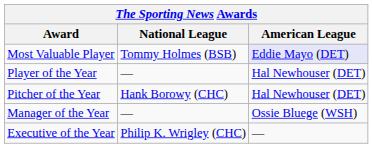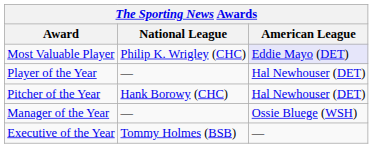 <table class="wikitable">
 <tr>
 <th colspan="3"><em><a href='#'>The Sporting News</a></em> <a href='#'>Awards</a></th>
 </tr>
 <tr>
 <th>Award</th>
 <th>National League</th>
 <th>American League</th>
 </tr>
 <tr>
 <td><a href='#'>Most Valuable Player</a></td>
-<td><a href='#'>Tommy Holmes</a> (<a href='#'>BSB</a>)</td>
+<td><a href='#'>Philip K. Wrigley</a> (<a href='#'>CHC</a>)</td>
 <td style="background: lavender;"><a href='#'>Eddie Mayo</a> (<a href='#'>DET</a>)</td>
 </tr>
 <tr>
 <td><a href='#'>Player of the Year</a></td>
 <td>—</td>
 <td><a href='#'>Hal Newhouser</a> (<a href='#'>DET</a>)</td>
 </tr>
 <tr>
 <td><a href='#'>Pitcher of the Year</a></td>
 <td><a href='#'>Hank Borowy</a> (<a href='#'>CHC</a>)</td>
 <td><a href='#'>Hal Newhouser</a> (<a href='#'>DET</a>)</td>
 </tr>
 <tr>
 <td><a href='#'>Manager of the Year</a></td>
 <td>—</td>
 <td><a href='#'>Ossie Bluege</a> (<a href='#'>WSH</a>)</td>
 </tr>
 <tr>
 <td><a href='#'>Executive of the Year</a></td>
-<td><a href='#'>Philip K. Wrigley</a> (<a href='#'>CHC</a>)</td>
+<td><a href='#'>Tommy Holmes</a> (<a href='#'>BSB</a>)</td>
 <td>—</td>
 </tr>
 </table>
